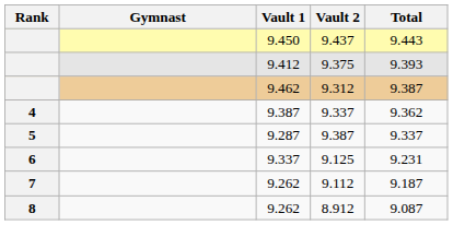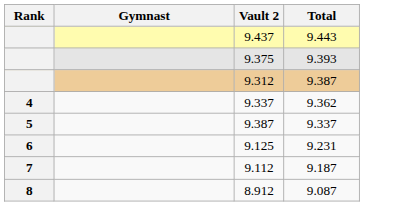 <table class="wikitable sortable" style="text-align:center; font-size:95%">
 <tr>
 <th scope="col" style="width:50px;">Rank</th>
 <th scope="col" style="width:200px;">Gymnast</th>
-<th scope="col" style="width:50px;">Vault 1</th>
 <th scope="col" style="width:50px;">Vault 2</th>
 <th scope="col" style="width:80px;">Total</th>
 </tr>
 <tr style="background:#fffcaf;">
 <th scope=row style="text-align:center"></th>
 <td style="text-align:left;"></td>
-<td>9.450</td>
 <td>9.437</td>
 <td>9.443</td>
 </tr>
 <tr style="background:#e5e5e5;">
 <th scope=row style="text-align:center"></th>
 <td style="text-align:left;"></td>
-<td>9.412</td>
 <td>9.375</td>
 <td>9.393</td>
 </tr>
 <tr style="background:#ec9;">
 <th scope=row style="text-align:center"></th>
 <td style="text-align:left;"></td>
-<td>9.462</td>
 <td>9.312</td>
 <td>9.387</td>
 </tr>
 <tr>
 <th scope=row style="text-align:center">4</th>
 <td style="text-align:left;"></td>
-<td>9.387</td>
 <td>9.337</td>
 <td>9.362</td>
 </tr>
 <tr>
 <th scope=row style="text-align:center">5</th>
 <td style="text-align:left;"></td>
-<td>9.287</td>
 <td>9.387</td>
 <td>9.337</td>
 </tr>
 <tr>
 <th scope=row style="text-align:center">6</th>
 <td style="text-align:left;"></td>
-<td>9.337</td>
 <td>9.125</td>
 <td>9.231</td>
 </tr>
 <tr>
 <th scope=row style="text-align:center">7</th>
 <td style="text-align:left;"></td>
-<td>9.262</td>
 <td>9.112</td>
 <td>9.187</td>
 </tr>
 <tr>
 <th scope=row style="text-align:center">8</th>
 <td style="text-align:left;"></td>
-<td>9.262</td>
 <td>8.912</td>
 <td>9.087</td>
 </tr>
 </table>
